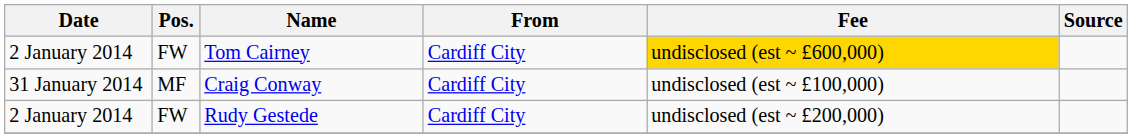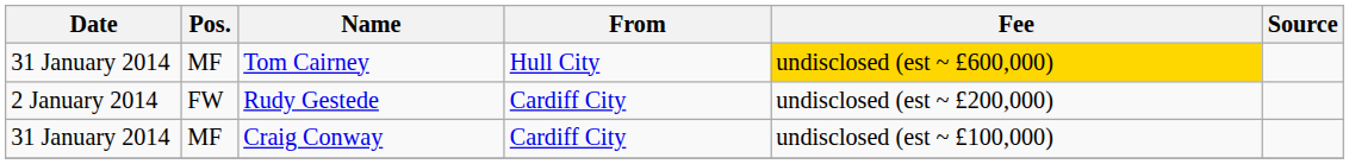 <table class="wikitable">
 <tr>
 <th width= 110>Date</th>
 <th width= 30>Pos.</th>
 <th width= 170>Name</th>
 <th width= 170>From</th>
 <th width= 320>Fee</th>
 <th width= 30>Source</th>
 </tr>
 <tr>
+<td>31 January 2014</td>
+<td>MF</td>
+<td> <a href='#'>Tom Cairney</a></td>
+<td> <a href='#'>Hull City</a></td>
+<td style="background: gold;">undisclosed (est ~ £600,000)</td>
+<td></td>
+</tr>
+<tr>
 <td>2 January 2014</td>
 <td>FW</td>
-<td> <a href='#'>Tom Cairney</a></td>
+<td> <a href='#'>Rudy Gestede</a></td>
 <td> <a href='#'>Cardiff City</a></td>
-<td style="background: gold;">undisclosed (est ~ £600,000)</td>
+<td>undisclosed (est ~ £200,000)</td>
 <td></td>
 </tr>
 <tr>
 <td>31 January 2014</td>
 <td>MF</td>
 <td> <a href='#'>Craig Conway</a></td>
 <td> <a href='#'>Cardiff City</a></td>
 <td>undisclosed (est ~ £100,000)</td>
 <td></td>
 </tr>
 <tr>
-<td>2 January 2014</td>
-<td>FW</td>
-<td> <a href='#'>Rudy Gestede</a></td>
-<td> <a href='#'>Cardiff City</a></td>
-<td>undisclosed (est ~ £200,000)</td>
-<td></td>
-</tr>
-<tr>
 </tr>
 </table>
